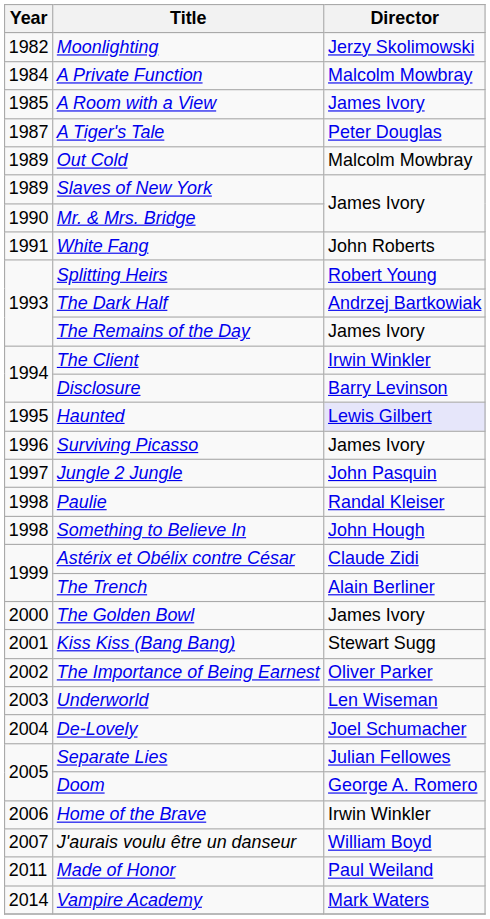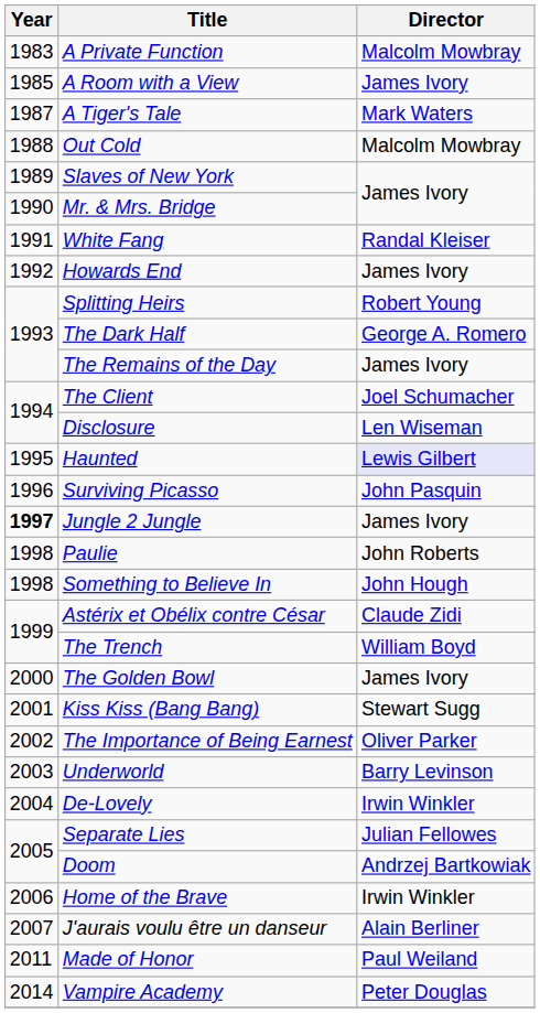 <table class="wikitable">
 <tr>
 <th>Year</th>
 <th>Title</th>
 <th>Director</th>
 </tr>
 <tr>
-<td>1982</td>
-<td><em><a href='#'>Moonlighting</a></em></td>
-<td><a href='#'>Jerzy Skolimowski</a></td>
-</tr>
-<tr>
-<td>1984</td>
+<td>1983</td>
 <td><em><a href='#'>A Private Function</a></em></td>
 <td><a href='#'>Malcolm Mowbray</a></td>
 </tr>
 <tr>
 <td>1985</td>
 <td><em><a href='#'>A Room with a View</a></em></td>
 <td><a href='#'>James Ivory</a></td>
 </tr>
 <tr>
 <td>1987</td>
 <td><em><a href='#'>A Tiger's Tale</a></em></td>
-<td><a href='#'>Peter Douglas</a></td>
+<td><a href='#'>Mark Waters</a></td>
 </tr>
 <tr>
-<td>1989</td>
+<td>1988</td>
 <td><em><a href='#'>Out Cold</a></em></td>
 <td>Malcolm Mowbray</td>
 </tr>
 <tr>
 <td>1989</td>
 <td><em><a href='#'>Slaves of New York</a></em></td>
 <td rowspan=2>James Ivory</td>
 </tr>
 <tr>
 <td>1990</td>
 <td><em><a href='#'>Mr. & Mrs. Bridge</a></em></td>
 </tr>
 <tr>
 <td>1991</td>
 <td><em><a href='#'>White Fang</a></em></td>
-<td>John Roberts</td>
+<td><a href='#'>Randal Kleiser</a></td>
+</tr>
+<tr>
+<td>1992</td>
+<td><em><a href='#'>Howards End</a></em></td>
+<td>James Ivory</td>
 </tr>
 <tr>
 <td rowspan=3>1993</td>
 <td><em><a href='#'>Splitting Heirs</a></em></td>
 <td><a href='#'>Robert Young</a></td>
 </tr>
 <tr>
 <td><em><a href='#'>The Dark Half</a></em></td>
-<td><a href='#'>Andrzej Bartkowiak</a></td>
+<td><a href='#'>George A. Romero</a></td>
 </tr>
 <tr>
 <td><em><a href='#'>The Remains of the Day</a></em></td>
 <td>James Ivory</td>
 </tr>
 <tr>
 <td rowspan=2>1994</td>
 <td><em><a href='#'>The Client</a></em></td>
-<td><a href='#'>Irwin Winkler</a></td>
+<td><a href='#'>Joel Schumacher</a></td>
 </tr>
 <tr>
 <td><em><a href='#'>Disclosure</a></em></td>
-<td><a href='#'>Barry Levinson</a></td>
+<td><a href='#'>Len Wiseman</a></td>
 </tr>
 <tr>
 <td>1995</td>
 <td><em><a href='#'>Haunted</a></em></td>
 <td style="background: lavender;"><a href='#'>Lewis Gilbert</a></td>
 </tr>
 <tr>
 <td>1996</td>
 <td><em><a href='#'>Surviving Picasso</a></em></td>
-<td>James Ivory</td>
+<td><a href='#'>John Pasquin</a></td>
 </tr>
 <tr>
-<td>1997</td>
+<td><strong>1997</strong></td>
 <td><em><a href='#'>Jungle 2 Jungle</a></em></td>
-<td><a href='#'>John Pasquin</a></td>
+<td>James Ivory</td>
 </tr>
 <tr>
 <td>1998</td>
 <td><em><a href='#'>Paulie</a></em></td>
-<td><a href='#'>Randal Kleiser</a></td>
+<td>John Roberts</td>
 </tr>
 <tr>
 <td>1998</td>
 <td><em><a href='#'>Something to Believe In</a></em></td>
 <td><a href='#'>John Hough</a></td>
 </tr>
 <tr>
 <td rowspan=2>1999</td>
 <td><em><a href='#'>Astérix et Obélix contre César</a></em></td>
 <td><a href='#'>Claude Zidi</a></td>
 </tr>
 <tr>
 <td><em><a href='#'>The Trench</a></em></td>
-<td><a href='#'>Alain Berliner</a></td>
+<td><a href='#'>William Boyd</a></td>
 </tr>
 <tr>
 <td>2000</td>
 <td><em><a href='#'>The Golden Bowl</a></em></td>
 <td>James Ivory</td>
 </tr>
 <tr>
 <td>2001</td>
 <td><em><a href='#'>Kiss Kiss (Bang Bang)</a></em></td>
 <td>Stewart Sugg</td>
 </tr>
 <tr>
 <td>2002</td>
 <td><em><a href='#'>The Importance of Being Earnest</a></em></td>
 <td><a href='#'>Oliver Parker</a></td>
 </tr>
 <tr>
 <td>2003</td>
 <td><em><a href='#'>Underworld</a></em></td>
-<td><a href='#'>Len Wiseman</a></td>
+<td><a href='#'>Barry Levinson</a></td>
 </tr>
 <tr>
 <td>2004</td>
 <td><em><a href='#'>De-Lovely</a></em></td>
-<td><a href='#'>Joel Schumacher</a></td>
+<td><a href='#'>Irwin Winkler</a></td>
 </tr>
 <tr>
 <td rowspan=2>2005</td>
 <td><em><a href='#'>Separate Lies</a></em></td>
 <td><a href='#'>Julian Fellowes</a></td>
 </tr>
 <tr>
 <td><em><a href='#'>Doom</a></em></td>
-<td><a href='#'>George A. Romero</a></td>
+<td><a href='#'>Andrzej Bartkowiak</a></td>
 </tr>
 <tr>
 <td>2006</td>
 <td><em><a href='#'>Home of the Brave</a></em></td>
 <td>Irwin Winkler</td>
 </tr>
 <tr>
 <td>2007</td>
 <td><em>J'aurais voulu être un danseur</em></td>
-<td><a href='#'>William Boyd</a></td>
+<td><a href='#'>Alain Berliner</a></td>
 </tr>
 <tr>
 <td>2011</td>
 <td><em><a href='#'>Made of Honor</a></em></td>
 <td><a href='#'>Paul Weiland</a></td>
 </tr>
 <tr>
 <td>2014</td>
 <td><em><a href='#'>Vampire Academy</a></em></td>
-<td><a href='#'>Mark Waters</a></td>
+<td><a href='#'>Peter Douglas</a></td>
 </tr>
 <tr>
 </tr>
 </table>
